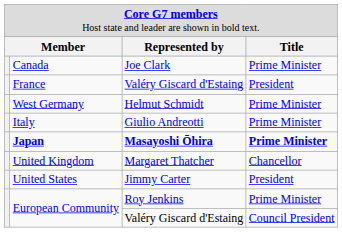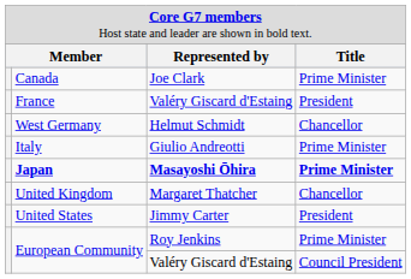 <table class="wikitable">
 <tr>
 <td colspan="4" style="text-align: center; background:Gainsboro"><strong><a href='#'>Core G7 members</a></strong><br><small>Host state and leader are shown in bold text.</small></td>
 </tr>
 <tr style="background:LightSteelBlue; text-align:center;">
 <th colspan=2>Member</th>
 <th>Represented by</th>
 <th>Title</th>
 </tr>
 <tr>
 <th></th>
 <td><a href='#'>Canada</a></td>
 <td><a href='#'>Joe Clark</a></td>
 <td><a href='#'>Prime Minister</a></td>
 </tr>
 <tr>
 <th></th>
 <td><a href='#'>France</a></td>
 <td><a href='#'>Valéry Giscard d'Estaing</a></td>
 <td><a href='#'>President</a></td>
 </tr>
 <tr>
 <th></th>
 <td><a href='#'>West Germany</a></td>
 <td><a href='#'>Helmut Schmidt</a></td>
-<td><a href='#'>Prime Minister</a></td>
+<td><a href='#'>Chancellor</a></td>
 </tr>
 <tr>
 <th></th>
 <td><a href='#'>Italy</a></td>
 <td><a href='#'>Giulio Andreotti</a></td>
 <td><a href='#'>Prime Minister</a></td>
 </tr>
 <tr>
 <th></th>
 <td><strong><a href='#'>Japan</a></strong></td>
 <td><strong><a href='#'>Masayoshi Ōhira</a></strong></td>
 <td><strong><a href='#'>Prime Minister</a></strong></td>
 </tr>
 <tr>
 <th></th>
 <td><a href='#'>United Kingdom</a></td>
 <td><a href='#'>Margaret Thatcher</a></td>
 <td><a href='#'>Chancellor</a></td>
 </tr>
 <tr>
 <th></th>
 <td><a href='#'>United States</a></td>
 <td><a href='#'>Jimmy Carter</a></td>
 <td><a href='#'>President</a></td>
 </tr>
 <tr>
 <th rowspan="2"></th>
 <td rowspan="2"><a href='#'>European Community</a></td>
 <td><a href='#'>Roy Jenkins</a></td>
 <td><a href='#'>Prime Minister</a></td>
 </tr>
 <tr>
 <td>Valéry Giscard d'Estaing</td>
 <td><a href='#'>Council President</a></td>
 </tr>
 </table>
